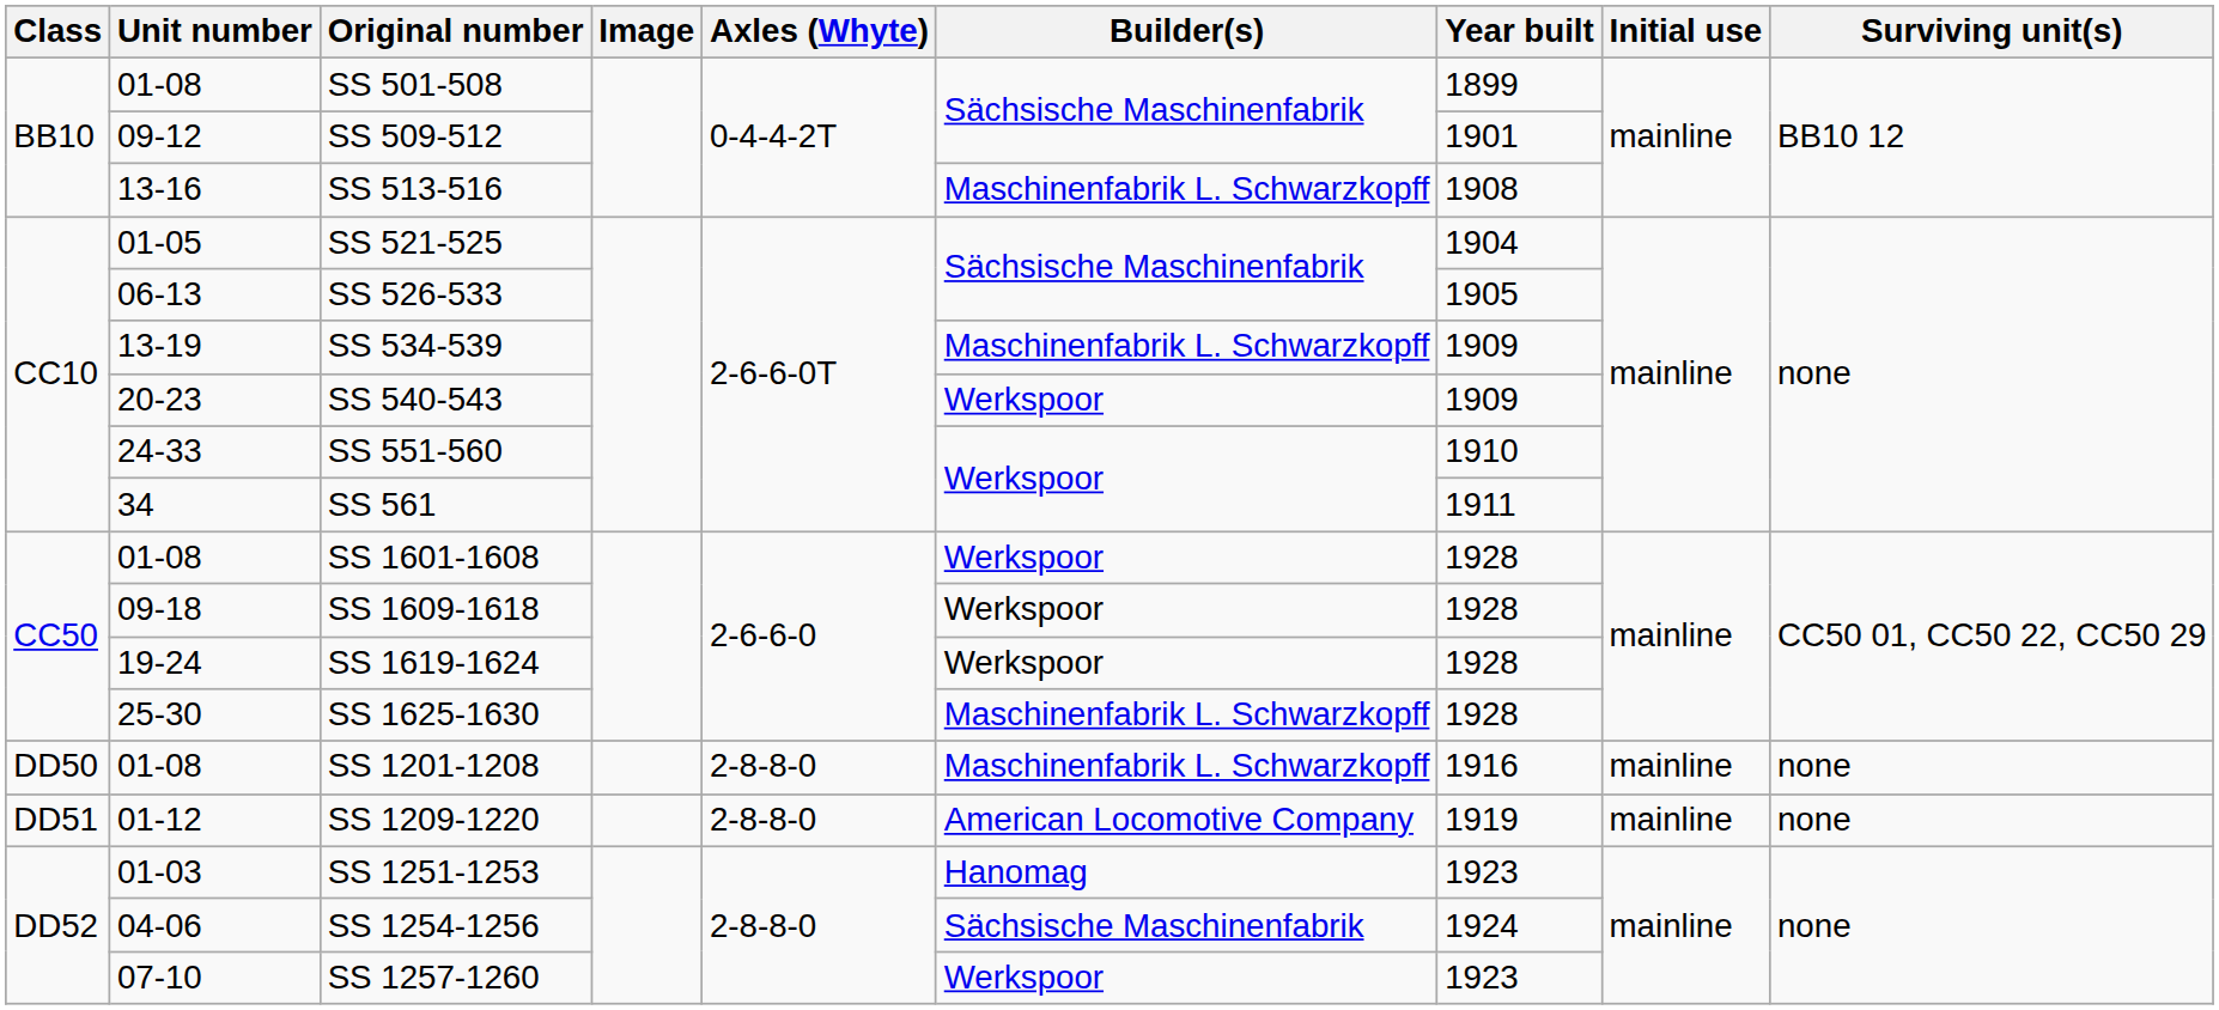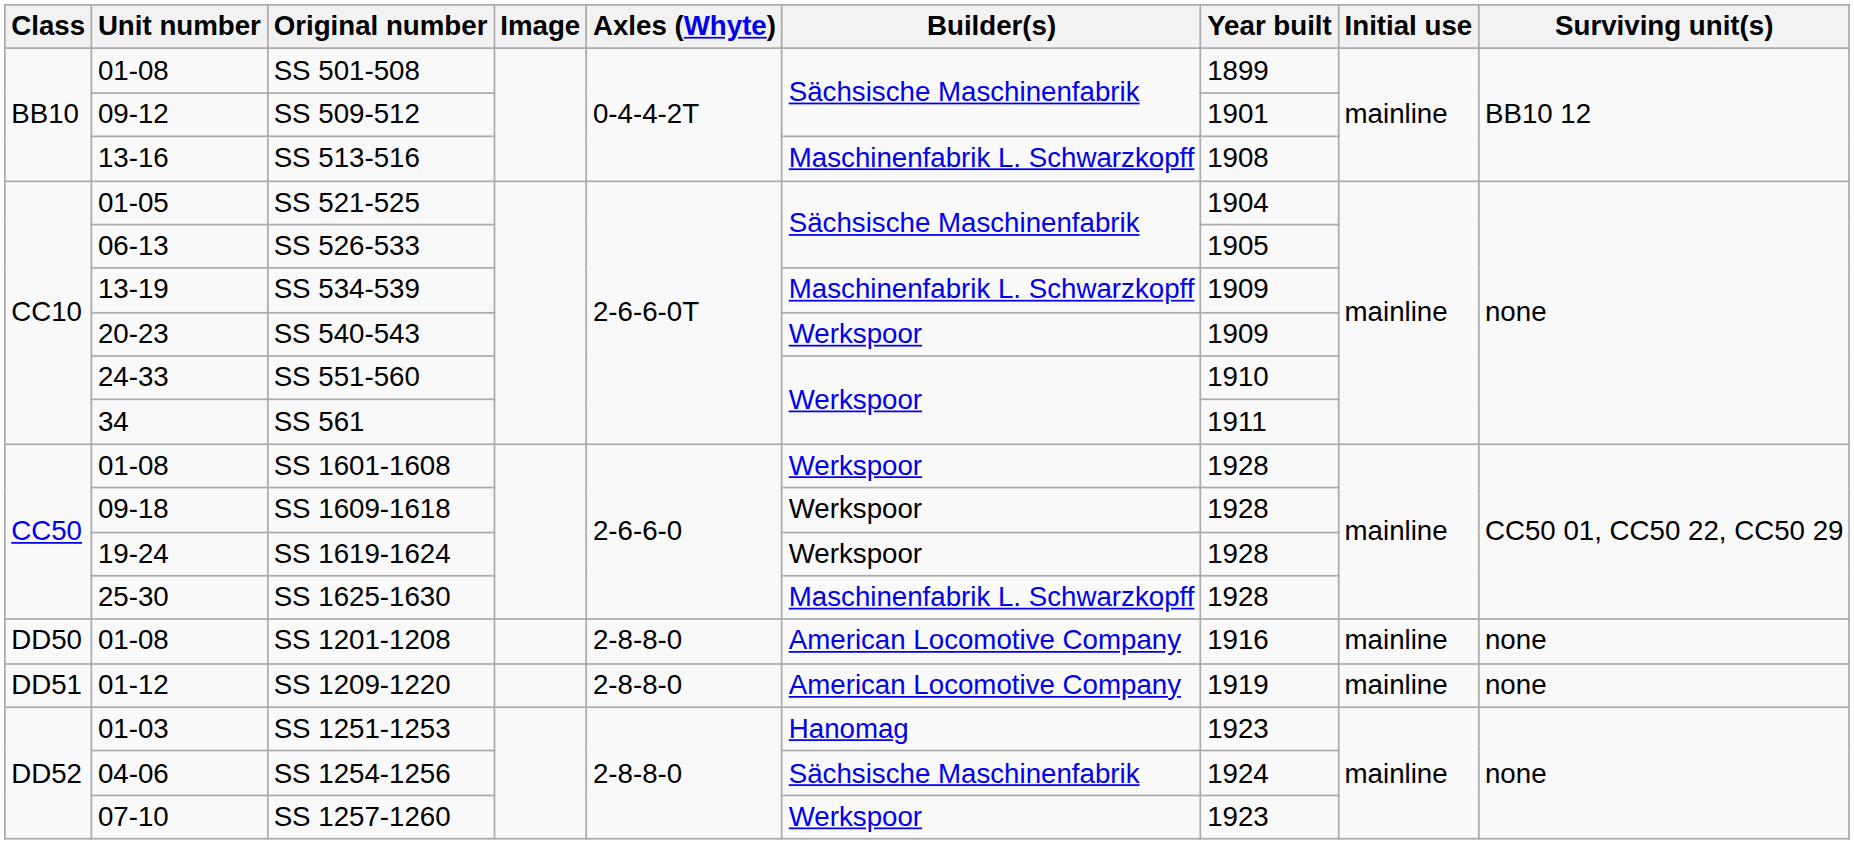 <table class="wikitable">
 <tr>
 <th>Class</th>
 <th>Unit number</th>
 <th>Original number</th>
 <th>Image</th>
 <th>Axles (<a href='#'>Whyte</a>)</th>
 <th>Builder(s)</th>
 <th>Year built</th>
 <th>Initial use</th>
 <th>Surviving unit(s)</th>
 </tr>
 <tr>
 <td rowspan="3">BB10</td>
 <td>01-08</td>
 <td>SS 501-508</td>
 <td rowspan="3"></td>
 <td rowspan="3">0-4-4-2T</td>
 <td rowspan="2"> <a href='#'>Sächsische Maschinenfabrik</a></td>
 <td>1899</td>
 <td rowspan="3">mainline</td>
 <td rowspan="3">BB10 12</td>
 </tr>
 <tr>
 <td>09-12</td>
 <td>SS 509-512</td>
 <td>1901</td>
 </tr>
 <tr>
 <td>13-16</td>
 <td>SS 513-516</td>
 <td> <a href='#'>Maschinenfabrik L. Schwarzkopff</a></td>
 <td>1908</td>
 </tr>
 <tr>
 <td rowspan="6">CC10</td>
 <td>01-05</td>
 <td>SS 521-525</td>
 <td rowspan="6"></td>
 <td rowspan="6">2-6-6-0T</td>
 <td rowspan="2"> <a href='#'>Sächsische Maschinenfabrik</a></td>
 <td>1904</td>
 <td rowspan="6">mainline</td>
 <td rowspan="6">none</td>
 </tr>
 <tr>
 <td>06-13</td>
 <td>SS 526-533</td>
 <td>1905</td>
 </tr>
 <tr>
 <td>13-19</td>
 <td>SS 534-539</td>
 <td> <a href='#'>Maschinenfabrik L. Schwarzkopff</a></td>
 <td>1909</td>
 </tr>
 <tr>
 <td>20-23</td>
 <td>SS 540-543</td>
 <td> <a href='#'>Werkspoor</a></td>
 <td>1909</td>
 </tr>
 <tr>
 <td>24-33</td>
 <td>SS 551-560</td>
 <td rowspan="2"> <a href='#'>Werkspoor</a></td>
 <td>1910</td>
 </tr>
 <tr>
 <td>34</td>
 <td>SS 561</td>
 <td>1911</td>
 </tr>
 <tr>
 <td rowspan="4"><a href='#'>CC50</a></td>
 <td>01-08</td>
 <td>SS 1601-1608</td>
 <td rowspan="4"></td>
 <td rowspan="4">2-6-6-0</td>
 <td> <a href='#'>Werkspoor</a></td>
 <td>1928</td>
 <td rowspan="4">mainline</td>
 <td rowspan="4">CC50 01, CC50 22, CC50 29</td>
 </tr>
 <tr>
 <td>09-18</td>
 <td>SS 1609-1618</td>
 <td> Werkspoor</td>
 <td>1928</td>
 </tr>
 <tr>
 <td>19-24</td>
 <td>SS 1619-1624</td>
 <td> Werkspoor</td>
 <td>1928</td>
 </tr>
 <tr>
 <td>25-30</td>
 <td>SS 1625-1630</td>
 <td> <a href='#'>Maschinenfabrik L. Schwarzkopff</a></td>
 <td>1928</td>
 </tr>
 <tr>
 <td>DD50</td>
 <td>01-08</td>
 <td>SS 1201-1208</td>
 <td></td>
 <td>2-8-8-0</td>
-<td> <a href='#'>Maschinenfabrik L. Schwarzkopff</a></td>
+<td> <a href='#'>American Locomotive Company</a></td>
 <td>1916</td>
 <td>mainline</td>
 <td>none</td>
 </tr>
 <tr>
 <td>DD51</td>
 <td>01-12</td>
 <td>SS 1209-1220</td>
 <td></td>
 <td>2-8-8-0</td>
 <td> <a href='#'>American Locomotive Company</a></td>
 <td>1919</td>
 <td>mainline</td>
 <td>none</td>
 </tr>
 <tr>
 <td rowspan="3">DD52</td>
 <td>01-03</td>
 <td>SS 1251-1253</td>
 <td rowspan="3"></td>
 <td rowspan="3">2-8-8-0</td>
 <td> <a href='#'>Hanomag</a></td>
 <td>1923</td>
 <td rowspan="3">mainline</td>
 <td rowspan="3">none</td>
 </tr>
 <tr>
 <td>04-06</td>
 <td>SS 1254-1256</td>
 <td> <a href='#'>Sächsische Maschinenfabrik</a></td>
 <td>1924</td>
 </tr>
 <tr>
 <td>07-10</td>
 <td>SS 1257-1260</td>
 <td> <a href='#'>Werkspoor</a></td>
 <td>1923</td>
 </tr>
 </table>
